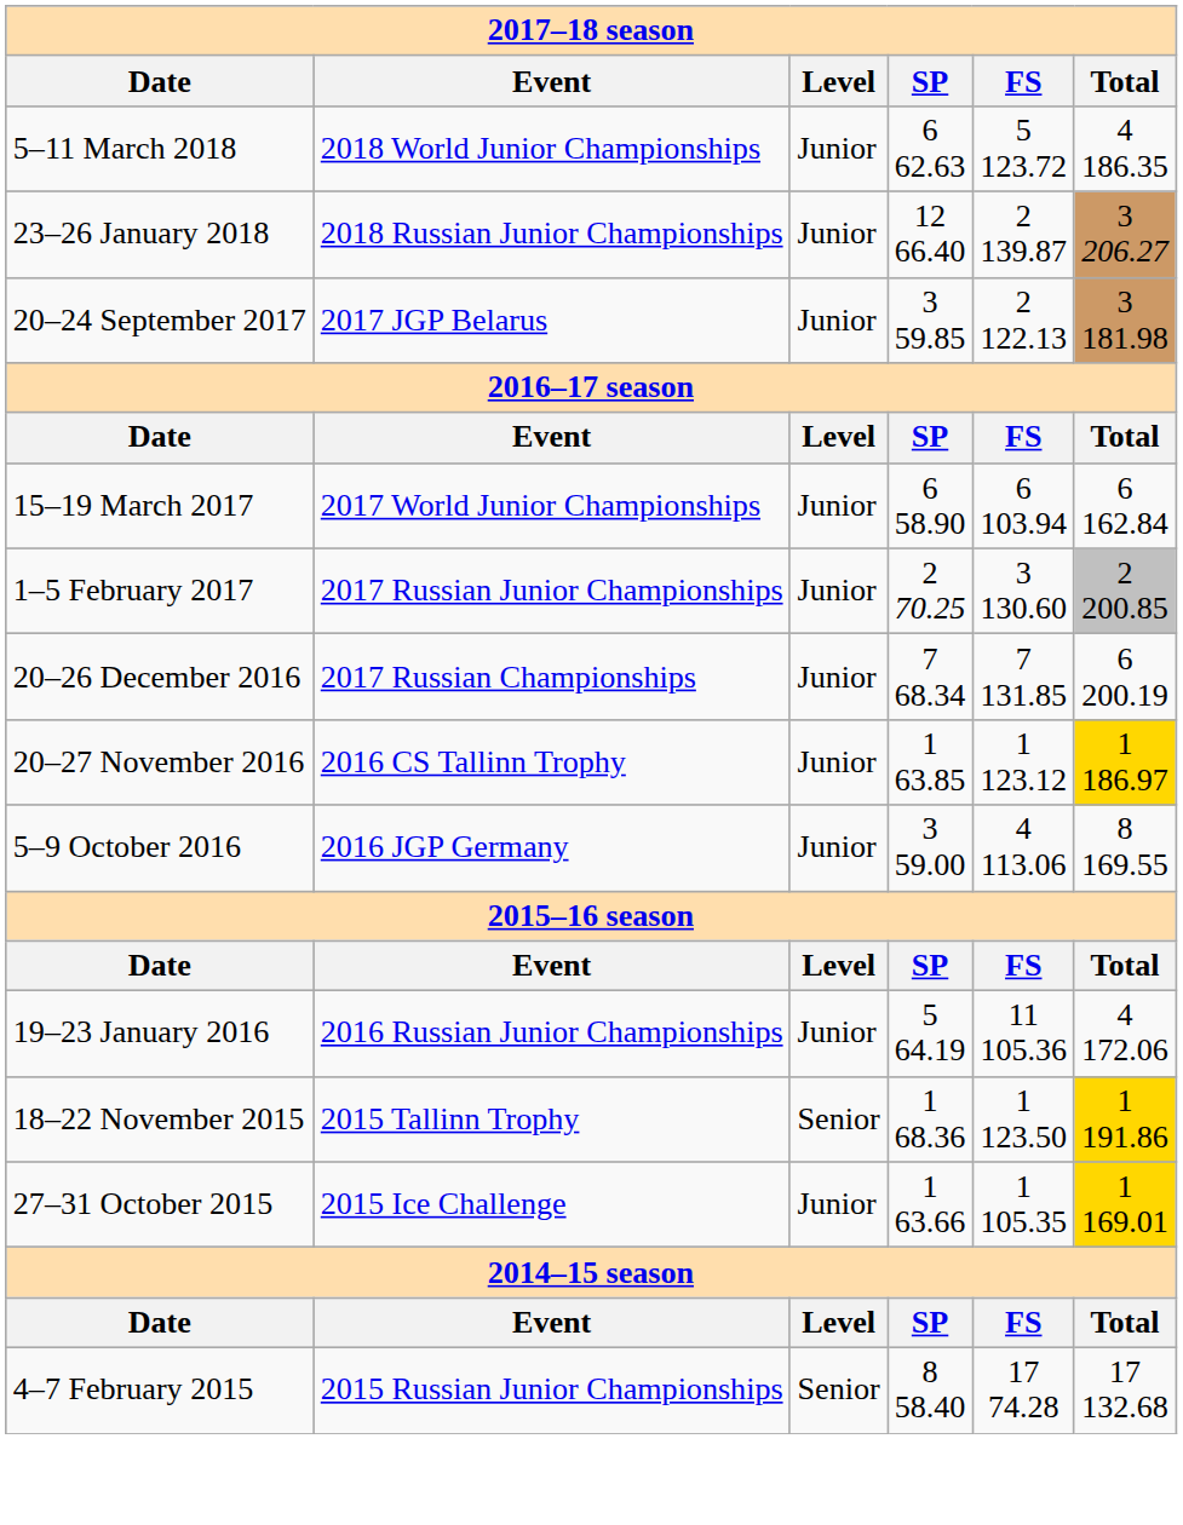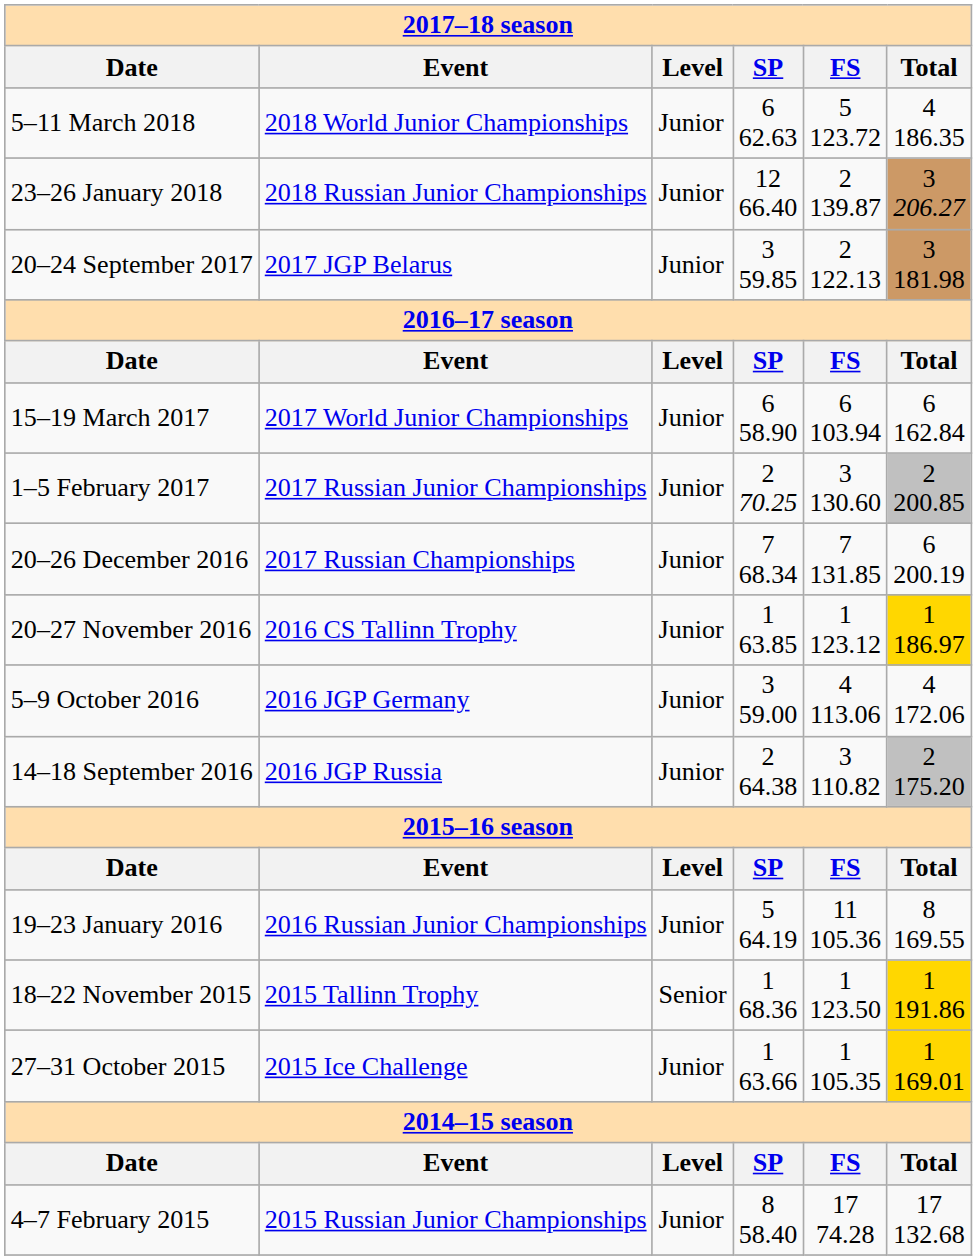 <table class="wikitable">
 <tr>
 <td colspan="6" style="background-color: #ffdead; " align="center"><a href='#'><strong>2017–18 season</strong></a></td>
 </tr>
 <tr>
 <th>Date</th>
 <th>Event</th>
 <th>Level</th>
 <th><a href='#'>SP</a></th>
 <th><a href='#'>FS</a></th>
 <th>Total</th>
 </tr>
 <tr>
 <td>5–11 March 2018</td>
 <td><a href='#'>2018 World Junior Championships</a></td>
 <td>Junior</td>
 <td align=center>6 <br> 62.63</td>
 <td align=center>5 <br> 123.72</td>
 <td align=center>4 <br> 186.35</td>
 </tr>
 <tr>
 <td>23–26 January 2018</td>
 <td><a href='#'>2018 Russian Junior Championships</a></td>
 <td>Junior</td>
 <td align=center>12 <br> 66.40</td>
 <td align=center>2 <br> 139.87</td>
 <td align=center bgcolor=cc9966>3 <br> <em>206.27</em></td>
 </tr>
 <tr>
 <td>20–24 September 2017</td>
 <td><a href='#'>2017 JGP Belarus</a></td>
 <td>Junior</td>
 <td align=center>3 <br> 59.85</td>
 <td align=center>2 <br> 122.13</td>
 <td align=center bgcolor=cc9966>3 <br> 181.98</td>
 </tr>
 <tr>
 <td colspan="6" style="background-color: #ffdead; " align="center"><a href='#'><strong>2016–17 season</strong></a></td>
 </tr>
 <tr>
 <th>Date</th>
 <th>Event</th>
 <th>Level</th>
 <th><a href='#'>SP</a></th>
 <th><a href='#'>FS</a></th>
 <th>Total</th>
 </tr>
 <tr>
 <td>15–19 March 2017</td>
 <td><a href='#'>2017 World Junior Championships</a></td>
 <td>Junior</td>
 <td align=center>6 <br> 58.90</td>
 <td align=center>6 <br> 103.94</td>
 <td align=center>6 <br> 162.84</td>
 </tr>
 <tr>
 <td>1–5 February 2017</td>
 <td><a href='#'>2017 Russian Junior Championships</a></td>
 <td>Junior</td>
 <td align=center>2 <br> <em>70.25</em></td>
 <td align=center>3 <br> 130.60</td>
 <td align=center bgcolor=silver>2 <br> 200.85</td>
 </tr>
 <tr>
 <td>20–26 December 2016</td>
 <td><a href='#'>2017 Russian Championships</a></td>
 <td>Junior</td>
 <td align=center>7 <br> 68.34</td>
 <td align=center>7 <br> 131.85</td>
 <td align=center>6 <br> 200.19</td>
 </tr>
 <tr>
 <td>20–27 November 2016</td>
 <td><a href='#'>2016 CS Tallinn Trophy</a></td>
 <td>Junior</td>
 <td align=center>1 <br> 63.85</td>
 <td align=center>1 <br> 123.12</td>
 <td align=center bgcolor=gold>1 <br> 186.97</td>
 </tr>
 <tr>
 <td>5–9 October 2016</td>
 <td><a href='#'>2016 JGP Germany</a></td>
 <td>Junior</td>
 <td align=center>3 <br> 59.00</td>
 <td align=center>4 <br> 113.06</td>
-<td align=center>8 <br> 169.55</td>
+<td align=center>4 <br> 172.06</td>
+</tr>
+<tr>
+<td>14–18 September 2016</td>
+<td><a href='#'>2016 JGP Russia</a></td>
+<td>Junior</td>
+<td align=center>2 <br> 64.38</td>
+<td align=center>3 <br> 110.82</td>
+<td align=center bgcolor=silver>2 <br> 175.20</td>
 </tr>
 <tr>
 <td colspan="6" style="background-color: #ffdead; " align="center"><a href='#'><strong>2015–16 season</strong></a></td>
 </tr>
 <tr>
 <th>Date</th>
 <th>Event</th>
 <th>Level</th>
 <th><a href='#'>SP</a></th>
 <th><a href='#'>FS</a></th>
 <th>Total</th>
 </tr>
 <tr>
 <td>19–23 January 2016</td>
 <td><a href='#'>2016 Russian Junior Championships</a></td>
 <td>Junior</td>
 <td align=center>5 <br> 64.19</td>
 <td align=center>11 <br> 105.36</td>
-<td align=center>4 <br> 172.06</td>
+<td align=center>8 <br> 169.55</td>
 </tr>
 <tr>
 <td>18–22 November 2015</td>
 <td><a href='#'>2015 Tallinn Trophy</a></td>
 <td>Senior</td>
 <td align=center>1 <br> 68.36</td>
 <td align=center>1 <br> 123.50</td>
 <td align=center bgcolor=gold>1 <br> 191.86</td>
 </tr>
 <tr>
 <td>27–31 October 2015</td>
 <td><a href='#'>2015 Ice Challenge</a></td>
 <td>Junior</td>
 <td align=center>1 <br> 63.66</td>
 <td align=center>1 <br> 105.35</td>
 <td align=center bgcolor=gold>1 <br> 169.01</td>
 </tr>
 <tr>
 <td colspan="6" style="background-color: #ffdead; " align="center"><a href='#'><strong>2014–15 season</strong></a></td>
 </tr>
 <tr>
 <th>Date</th>
 <th>Event</th>
 <th>Level</th>
 <th><a href='#'>SP</a></th>
 <th><a href='#'>FS</a></th>
 <th>Total</th>
 </tr>
 <tr>
 <td>4–7 February 2015</td>
 <td><a href='#'>2015 Russian Junior Championships</a></td>
-<td>Senior</td>
+<td>Junior</td>
 <td align=center>8 <br> 58.40</td>
 <td align=center>17 <br> 74.28</td>
 <td align=center>17 <br> 132.68</td>
 </tr>
 </table>
